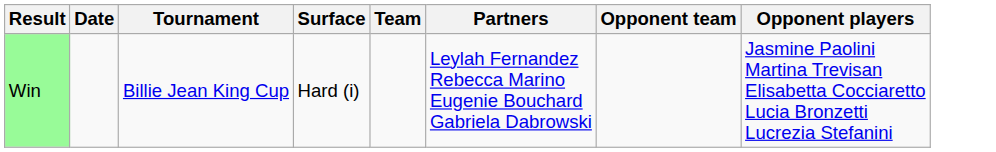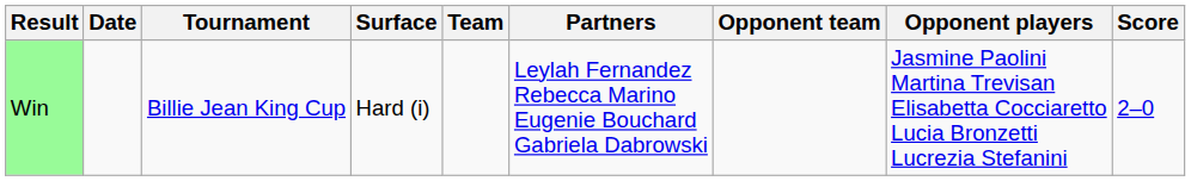 <table class="wikitable nowrap">
 <tr>
 <th>Result</th>
 <th>Date</th>
 <th>Tournament</th>
 <th>Surface</th>
 <th>Team</th>
 <th>Partners</th>
 <th>Opponent team</th>
 <th>Opponent players</th>
+<th class="unsortable">Score</th>
 </tr>
 <tr>
 <td style="background:#98fb98;">Win</td>
 <td><a href='#'></a></td>
 <td><a href='#'>Billie Jean King Cup</a></td>
 <td>Hard (i)</td>
 <td></td>
 <td><a href='#'>Leylah Fernandez</a><br><a href='#'>Rebecca Marino</a><br><a href='#'>Eugenie Bouchard</a><br><a href='#'>Gabriela Dabrowski</a></td>
 <td></td>
 <td><a href='#'>Jasmine Paolini</a><br><a href='#'>Martina Trevisan</a><br><a href='#'>Elisabetta Cocciaretto</a><br><a href='#'>Lucia Bronzetti</a><br><a href='#'>Lucrezia Stefanini</a></td>
+<td><a href='#'>2–0</a></td>
 </tr>
 </table>
